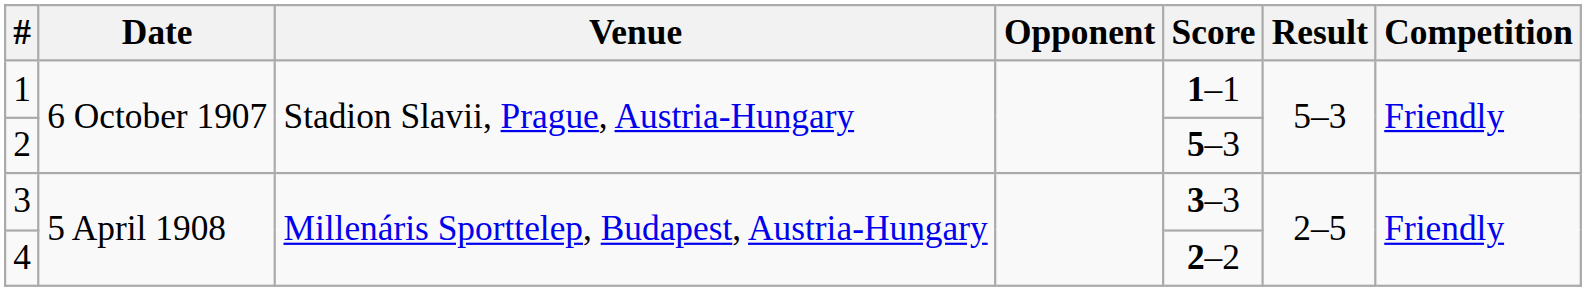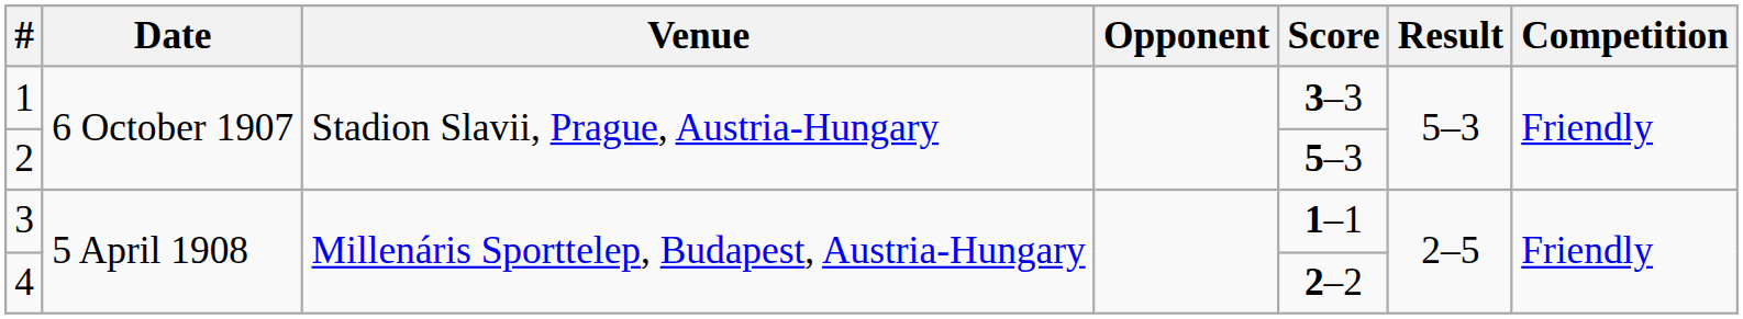 <table class="wikitable">
 <tr>
 <th>#</th>
 <th>Date</th>
 <th>Venue</th>
 <th>Opponent</th>
 <th>Score</th>
 <th>Result</th>
 <th>Competition</th>
 </tr>
 <tr>
 <td>1</td>
 <td rowspan="2">6 October 1907</td>
 <td rowspan="2">Stadion Slavii, <a href='#'>Prague</a>, <a href='#'>Austria-Hungary</a></td>
 <td rowspan="2"></td>
-<td align=center><strong>1</strong>–1</td>
+<td align=center><strong>3</strong>–3</td>
 <td rowspan="2" style="text-align:center">5–3</td>
 <td rowspan="2"><a href='#'>Friendly</a></td>
 </tr>
 <tr>
 <td>2</td>
 <td align=center><strong>5</strong>–3</td>
 </tr>
 <tr>
 <td>3</td>
 <td rowspan="2">5 April 1908</td>
 <td rowspan="2"><a href='#'>Millenáris Sporttelep</a>, <a href='#'>Budapest</a>, <a href='#'>Austria-Hungary</a></td>
 <td rowspan="2"></td>
-<td align=center><strong>3</strong>–3</td>
+<td align=center><strong>1</strong>–1</td>
 <td rowspan="2" style="text-align:center">2–5</td>
 <td rowspan="2"><a href='#'>Friendly</a></td>
 </tr>
 <tr>
 <td>4</td>
 <td align=center><strong>2</strong>–2</td>
 </tr>
 </table>
